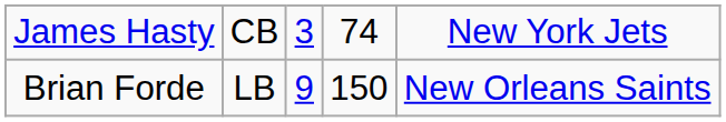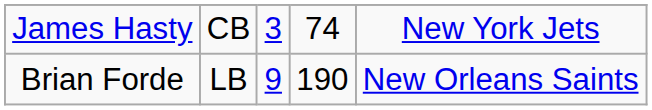 <table class=wikitable style="text-align:center">
 <tr>
 <td><a href='#'>James Hasty</a></td>
 <td>CB</td>
 <td><a href='#'>3</a></td>
 <td>74</td>
 <td><a href='#'>New York Jets</a></td>
 </tr>
 <tr>
 <td>Brian Forde</td>
 <td>LB</td>
 <td><a href='#'>9</a></td>
-<td>150</td>
+<td>190</td>
 <td><a href='#'>New Orleans Saints</a></td>
 </tr>
 </table>
